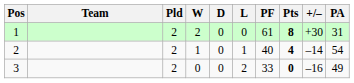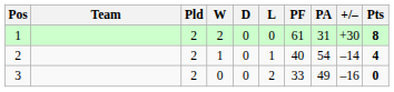 <table class="wikitable" style="text-align: center; font-size: 100%;">
 <tr>
 <th width=25>Pos</th>
 <th width=180>Team</th>
 <th width=25>Pld</th>
 <th width=25>W</th>
 <th width=25>D</th>
 <th width=25>L</th>
 <th width=25>PF</th>
+<th width=25>PA</th>
+<th width=25>+/–</th>
 <th width=25>Pts</th>
-<th width=25>+/–</th>
-<th width=25>PA</th>
 </tr>
 <tr bgcolor="#ccffcc">
 <td>1</td>
 <td align="left"></td>
 <td>2</td>
 <td>2</td>
 <td>0</td>
 <td>0</td>
 <td>61</td>
+<td>31</td>
+<td>+30</td>
 <td><strong>8</strong></td>
-<td>+30</td>
-<td>31</td>
 </tr>
 <tr>
 <td>2</td>
 <td align="left"></td>
 <td>2</td>
 <td>1</td>
 <td>0</td>
 <td>1</td>
 <td>40</td>
+<td>54</td>
+<td>–14</td>
 <td><strong>4</strong></td>
-<td>–14</td>
-<td>54</td>
 </tr>
 <tr>
 <td>3</td>
 <td align="left"></td>
 <td>2</td>
 <td>0</td>
 <td>0</td>
 <td>2</td>
 <td>33</td>
+<td>49</td>
+<td>–16</td>
 <td><strong>0</strong></td>
-<td>–16</td>
-<td>49</td>
 </tr>
 </table>
